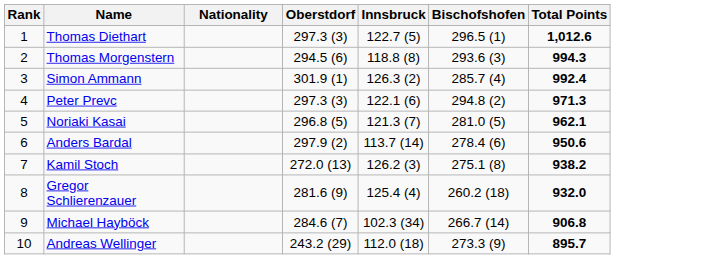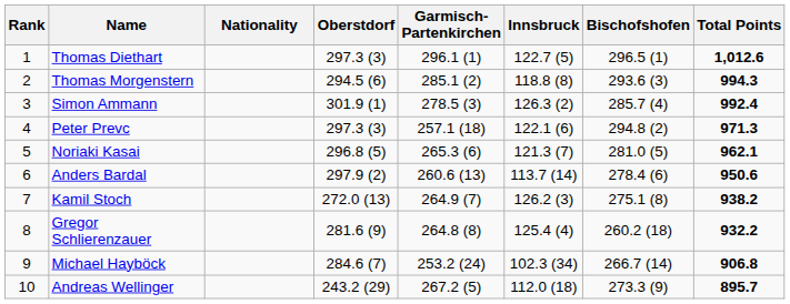 <table class="wikitable sortable">
 <tr>
 <th align=Center>Rank</th>
 <th width=160>Name</th>
 <th width=110>Nationality</th>
 <th>Oberstdorf</th>
+<th>Garmisch-<br>Partenkirchen</th>
 <th>Innsbruck</th>
 <th>Bischofshofen</th>
 <th>Total Points</th>
 </tr>
 <tr>
 <td align=center>1</td>
 <td align=left><a href='#'>Thomas Diethart</a></td>
 <td align=left></td>
 <td align=center>297.3 (3)</td>
+<td align=center>296.1 (1)</td>
 <td align=center>122.7 (5)</td>
 <td align=center>296.5 (1)</td>
 <td align=center><strong>1,012.6</strong></td>
 </tr>
 <tr>
 <td align=center>2</td>
 <td align=left><a href='#'>Thomas Morgenstern</a></td>
 <td align=left></td>
 <td align=center>294.5 (6)</td>
+<td align=center>285.1 (2)</td>
 <td align=center>118.8 (8)</td>
 <td align=center>293.6 (3)</td>
 <td align=center><strong>994.3</strong></td>
 </tr>
 <tr>
 <td align=center>3</td>
 <td align=left><a href='#'>Simon Ammann</a></td>
 <td align=left></td>
 <td align=center>301.9 (1)</td>
+<td align=center>278.5 (3)</td>
 <td align=center>126.3 (2)</td>
 <td align=center>285.7 (4)</td>
 <td align=center><strong>992.4</strong></td>
 </tr>
 <tr>
 <td align=center>4</td>
 <td align=left><a href='#'>Peter Prevc</a></td>
 <td align=left></td>
 <td align=center>297.3 (3)</td>
+<td align=center>257.1 (18)</td>
 <td align=center>122.1 (6)</td>
 <td align=center>294.8 (2)</td>
 <td align=center><strong>971.3</strong></td>
 </tr>
 <tr>
 <td align=center>5</td>
 <td align=left><a href='#'>Noriaki Kasai</a></td>
 <td align=left></td>
 <td align=center>296.8 (5)</td>
+<td align=center>265.3 (6)</td>
 <td align=center>121.3 (7)</td>
 <td align=center>281.0 (5)</td>
 <td align=center><strong>962.1</strong></td>
 </tr>
 <tr>
 <td align=center>6</td>
 <td align=left><a href='#'>Anders Bardal</a></td>
 <td align=left></td>
 <td align=center>297.9 (2)</td>
+<td align=center>260.6 (13)</td>
 <td align=center>113.7 (14)</td>
 <td align=center>278.4 (6)</td>
 <td align=center><strong>950.6</strong></td>
 </tr>
 <tr>
 <td align=center>7</td>
 <td align=left><a href='#'>Kamil Stoch</a></td>
 <td align=left></td>
 <td align=center>272.0 (13)</td>
+<td align=center>264.9 (7)</td>
 <td align=center>126.2 (3)</td>
 <td align=center>275.1 (8)</td>
 <td align=center><strong>938.2</strong></td>
 </tr>
 <tr>
 <td align=center>8</td>
 <td align=left><a href='#'>Gregor Schlierenzauer</a></td>
 <td align=left></td>
 <td align=center>281.6 (9)</td>
+<td align=center>264.8 (8)</td>
 <td align=center>125.4 (4)</td>
 <td align=center>260.2 (18)</td>
-<td align=center><strong>932.0</strong></td>
+<td align=center><strong>932.2</strong></td>
 </tr>
 <tr>
 <td align=center>9</td>
 <td align=left><a href='#'>Michael Hayböck</a></td>
 <td align=left></td>
 <td align=center>284.6 (7)</td>
+<td align=center>253.2 (24)</td>
 <td align=center>102.3 (34)</td>
 <td align=center>266.7 (14)</td>
 <td align=center><strong>906.8</strong></td>
 </tr>
 <tr>
 <td align=center>10</td>
 <td align=left><a href='#'>Andreas Wellinger</a></td>
 <td align=left></td>
 <td align=center>243.2 (29)</td>
+<td align=center>267.2 (5)</td>
 <td align=center>112.0 (18)</td>
 <td align=center>273.3 (9)</td>
 <td align=center><strong>895.7</strong></td>
 </tr>
 </table>
